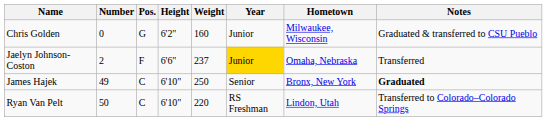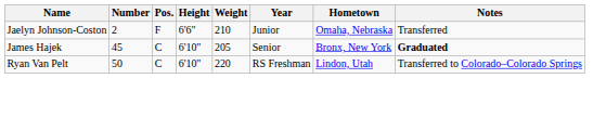 <table class="wikitable sortable" border="1">
 <tr>
 <th>Name</th>
 <th>Number</th>
 <th>Pos.</th>
 <th>Height</th>
 <th>Weight</th>
 <th>Year</th>
 <th>Hometown</th>
 <th class="unsortable">Notes</th>
 </tr>
 <tr>
-<td>Chris Golden</td>
-<td>0</td>
-<td>G</td>
-<td>6'2"</td>
-<td>160</td>
-<td>Junior</td>
-<td><a href='#'>Milwaukee, Wisconsin</a></td>
-<td>Graduated & transferred to <a href='#'>CSU Pueblo</a></td>
-</tr>
-<tr>
 <td>Jaelyn Johnson-Coston</td>
 <td>2</td>
 <td>F</td>
 <td>6'6"</td>
-<td>237</td>
-<td style="background: gold;">Junior</td>
+<td>210</td>
+<td>Junior</td>
 <td><a href='#'>Omaha, Nebraska</a></td>
 <td>Transferred</td>
 </tr>
 <tr>
 <td>James Hajek</td>
-<td>49</td>
+<td>45</td>
 <td>C</td>
 <td>6'10"</td>
-<td>250</td>
+<td>205</td>
 <td>Senior</td>
 <td><a href='#'>Bronx, New York</a></td>
 <td><strong>Graduated</strong></td>
 </tr>
 <tr>
 <td>Ryan Van Pelt</td>
 <td>50</td>
 <td>C</td>
 <td>6'10"</td>
 <td>220</td>
 <td>RS Freshman</td>
 <td><a href='#'>Lindon, Utah</a></td>
 <td>Transferred to <a href='#'>Colorado–Colorado Springs</a></td>
 </tr>
 </table>
